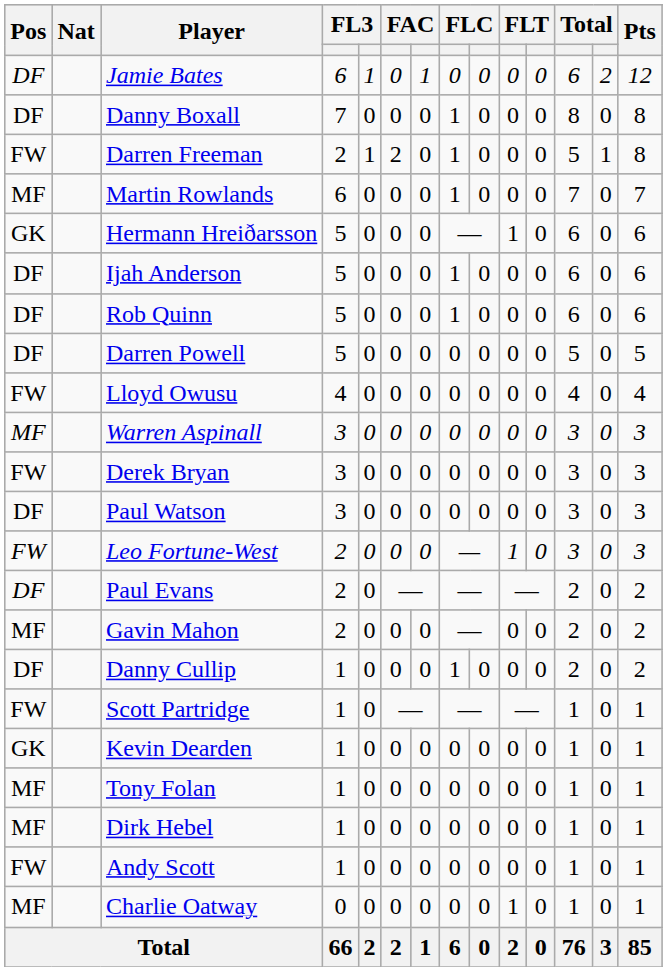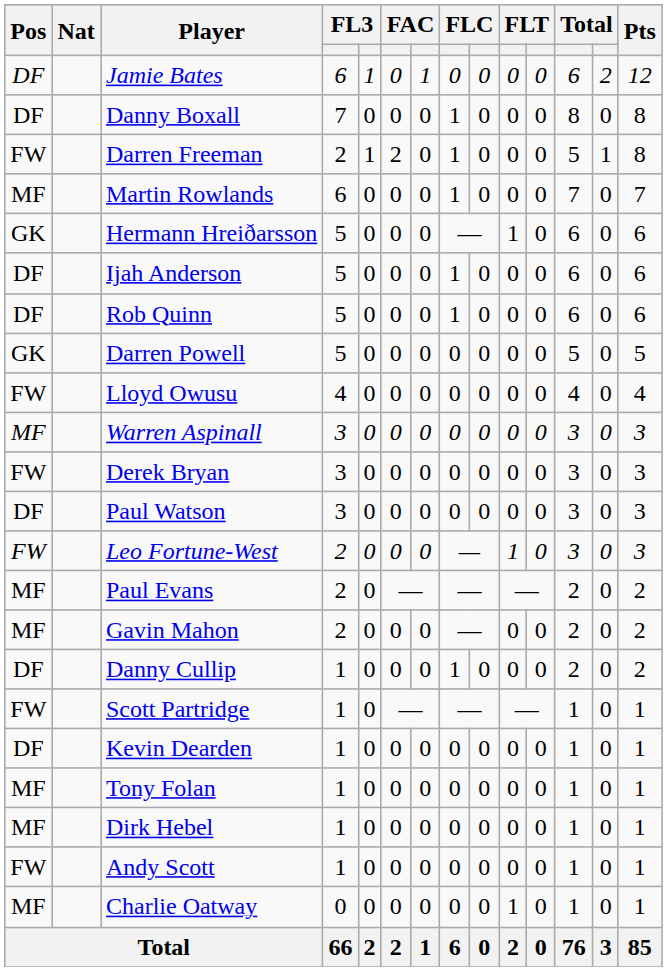 <table class="wikitable" style="text-align:center; border:1px #aaa solid; font-size:95%;">
 <tr>
 <th rowspan="2">Pos</th>
 <th rowspan="2">Nat</th>
 <th rowspan="2">Player</th>
 <th colspan="2">FL3</th>
 <th colspan="2">FAC</th>
 <th colspan="2">FLC</th>
 <th colspan="2">FLT</th>
 <th colspan="2">Total</th>
 <th rowspan="2">Pts</th>
 </tr>
 <tr>
 <th></th>
 <th></th>
 <th></th>
 <th></th>
 <th></th>
 <th></th>
 <th></th>
 <th></th>
 <th></th>
 <th></th>
 </tr>
 <tr>
 <td><em>DF</em></td>
 <td><em></em></td>
 <td style="text-align:left;"><a href='#'><em>Jamie Bates</em></a></td>
 <td><em>6</em></td>
 <td><em>1</em></td>
 <td><em>0</em></td>
 <td><em>1</em></td>
 <td><em>0</em></td>
 <td><em>0</em></td>
 <td><em>0</em></td>
 <td><em>0</em></td>
 <td><em>6</em></td>
 <td><em>2</em></td>
 <td><em>12</em></td>
 </tr>
 <tr>
 <td>DF</td>
 <td></td>
 <td style="text-align:left;"><a href='#'>Danny Boxall</a></td>
 <td>7</td>
 <td>0</td>
 <td>0</td>
 <td>0</td>
 <td>1</td>
 <td>0</td>
 <td>0</td>
 <td>0</td>
 <td>8</td>
 <td>0</td>
 <td>8</td>
 </tr>
 <tr>
 <td>FW</td>
 <td></td>
 <td style="text-align:left;"><a href='#'>Darren Freeman</a></td>
 <td>2</td>
 <td>1</td>
 <td>2</td>
 <td>0</td>
 <td>1</td>
 <td>0</td>
 <td>0</td>
 <td>0</td>
 <td>5</td>
 <td>1</td>
 <td>8</td>
 </tr>
 <tr>
 <td>MF</td>
 <td></td>
 <td style="text-align:left;"><a href='#'>Martin Rowlands</a></td>
 <td>6</td>
 <td>0</td>
 <td>0</td>
 <td>0</td>
 <td>1</td>
 <td>0</td>
 <td>0</td>
 <td>0</td>
 <td>7</td>
 <td>0</td>
 <td>7</td>
 </tr>
 <tr>
 <td>GK</td>
 <td></td>
 <td style="text-align:left;"><a href='#'>Hermann Hreiðarsson</a></td>
 <td>5</td>
 <td>0</td>
 <td>0</td>
 <td>0</td>
 <td colspan="2">—</td>
 <td>1</td>
 <td>0</td>
 <td>6</td>
 <td>0</td>
 <td>6</td>
 </tr>
 <tr>
 <td>DF</td>
 <td></td>
 <td style="text-align:left;"><a href='#'>Ijah Anderson</a></td>
 <td>5</td>
 <td>0</td>
 <td>0</td>
 <td>0</td>
 <td>1</td>
 <td>0</td>
 <td>0</td>
 <td>0</td>
 <td>6</td>
 <td>0</td>
 <td>6</td>
 </tr>
 <tr>
 <td>DF</td>
 <td></td>
 <td style="text-align:left;"><a href='#'>Rob Quinn</a></td>
 <td>5</td>
 <td>0</td>
 <td>0</td>
 <td>0</td>
 <td>1</td>
 <td>0</td>
 <td>0</td>
 <td>0</td>
 <td>6</td>
 <td>0</td>
 <td>6</td>
 </tr>
 <tr>
-<td>DF</td>
+<td>GK</td>
 <td></td>
 <td style="text-align:left;"><a href='#'>Darren Powell</a></td>
 <td>5</td>
 <td>0</td>
 <td>0</td>
 <td>0</td>
 <td>0</td>
 <td>0</td>
 <td>0</td>
 <td>0</td>
 <td>5</td>
 <td>0</td>
 <td>5</td>
 </tr>
 <tr>
 <td>FW</td>
 <td></td>
 <td style="text-align:left;"><a href='#'>Lloyd Owusu</a></td>
 <td>4</td>
 <td>0</td>
 <td>0</td>
 <td>0</td>
 <td>0</td>
 <td>0</td>
 <td>0</td>
 <td>0</td>
 <td>4</td>
 <td>0</td>
 <td>4</td>
 </tr>
 <tr>
 <td><em>MF</em></td>
 <td><em></em></td>
 <td style="text-align:left;"><em><a href='#'>Warren Aspinall</a></em></td>
 <td><em>3</em></td>
 <td><em>0</em></td>
 <td><em>0</em></td>
 <td><em>0</em></td>
 <td><em>0</em></td>
 <td><em>0</em></td>
 <td><em>0</em></td>
 <td><em>0</em></td>
 <td><em>3</em></td>
 <td><em>0</em></td>
 <td><em>3</em></td>
 </tr>
 <tr>
 <td>FW</td>
 <td></td>
 <td style="text-align:left;"><a href='#'>Derek Bryan</a></td>
 <td>3</td>
 <td>0</td>
 <td>0</td>
 <td>0</td>
 <td>0</td>
 <td>0</td>
 <td>0</td>
 <td>0</td>
 <td>3</td>
 <td>0</td>
 <td>3</td>
 </tr>
 <tr>
 <td>DF</td>
 <td></td>
 <td style="text-align:left;"><a href='#'>Paul Watson</a></td>
 <td>3</td>
 <td>0</td>
 <td>0</td>
 <td>0</td>
 <td>0</td>
 <td>0</td>
 <td>0</td>
 <td>0</td>
 <td>3</td>
 <td>0</td>
 <td>3</td>
 </tr>
 <tr>
 <td><em>FW</em></td>
 <td><em></em></td>
 <td style="text-align:left;"><em><a href='#'>Leo Fortune-West</a></em></td>
 <td><em>2</em></td>
 <td><em>0</em></td>
 <td><em>0</em></td>
 <td><em>0</em></td>
 <td colspan="2"><em>—</em></td>
 <td><em>1</em></td>
 <td><em>0</em></td>
 <td><em>3</em></td>
 <td><em>0</em></td>
 <td><em>3</em></td>
 </tr>
 <tr>
-<td><em>DF</em></td>
+<td>MF</td>
 <td></td>
 <td style="text-align:left;"><a href='#'>Paul Evans</a></td>
 <td>2</td>
 <td>0</td>
 <td colspan="2">—</td>
 <td colspan="2">—</td>
 <td colspan="2">—</td>
 <td>2</td>
 <td>0</td>
 <td>2</td>
 </tr>
 <tr>
 <td>MF</td>
 <td></td>
 <td style="text-align:left;"><a href='#'>Gavin Mahon</a></td>
 <td>2</td>
 <td>0</td>
 <td>0</td>
 <td>0</td>
 <td colspan="2">—</td>
 <td>0</td>
 <td>0</td>
 <td>2</td>
 <td>0</td>
 <td>2</td>
 </tr>
 <tr>
 <td>DF</td>
 <td></td>
 <td style="text-align:left;"><a href='#'>Danny Cullip</a></td>
 <td>1</td>
 <td>0</td>
 <td>0</td>
 <td>0</td>
 <td>1</td>
 <td>0</td>
 <td>0</td>
 <td>0</td>
 <td>2</td>
 <td>0</td>
 <td>2</td>
 </tr>
 <tr>
 <td>FW</td>
 <td></td>
 <td style="text-align:left;"><a href='#'>Scott Partridge</a></td>
 <td>1</td>
 <td>0</td>
 <td colspan="2">—</td>
 <td colspan="2">—</td>
 <td colspan="2">—</td>
 <td>1</td>
 <td>0</td>
 <td>1</td>
 </tr>
 <tr>
-<td>GK</td>
+<td>DF</td>
 <td></td>
 <td style="text-align:left;"><a href='#'>Kevin Dearden</a></td>
 <td>1</td>
 <td>0</td>
 <td>0</td>
 <td>0</td>
 <td>0</td>
 <td>0</td>
 <td>0</td>
 <td>0</td>
 <td>1</td>
 <td>0</td>
 <td>1</td>
 </tr>
 <tr>
 <td>MF</td>
 <td></td>
 <td style="text-align:left;"><a href='#'>Tony Folan</a></td>
 <td>1</td>
 <td>0</td>
 <td>0</td>
 <td>0</td>
 <td>0</td>
 <td>0</td>
 <td>0</td>
 <td>0</td>
 <td>1</td>
 <td>0</td>
 <td>1</td>
 </tr>
 <tr>
 <td>MF</td>
 <td></td>
 <td style="text-align:left;"><a href='#'>Dirk Hebel</a></td>
 <td>1</td>
 <td>0</td>
 <td>0</td>
 <td>0</td>
 <td>0</td>
 <td>0</td>
 <td>0</td>
 <td>0</td>
 <td>1</td>
 <td>0</td>
 <td>1</td>
 </tr>
 <tr>
 <td>FW</td>
 <td></td>
 <td style="text-align:left;"><a href='#'>Andy Scott</a></td>
 <td>1</td>
 <td>0</td>
 <td>0</td>
 <td>0</td>
 <td>0</td>
 <td>0</td>
 <td>0</td>
 <td>0</td>
 <td>1</td>
 <td>0</td>
 <td>1</td>
 </tr>
 <tr>
 <td>MF</td>
 <td></td>
 <td style="text-align:left;"><a href='#'>Charlie Oatway</a></td>
 <td>0</td>
 <td>0</td>
 <td>0</td>
 <td>0</td>
 <td>0</td>
 <td>0</td>
 <td>1</td>
 <td>0</td>
 <td>1</td>
 <td>0</td>
 <td>1</td>
 </tr>
 <tr>
 <th colspan="3">Total</th>
 <th>66</th>
 <th>2</th>
 <th>2</th>
 <th>1</th>
 <th>6</th>
 <th>0</th>
 <th>2</th>
 <th>0</th>
 <th>76</th>
 <th>3</th>
 <th>85</th>
 </tr>
 </table>
